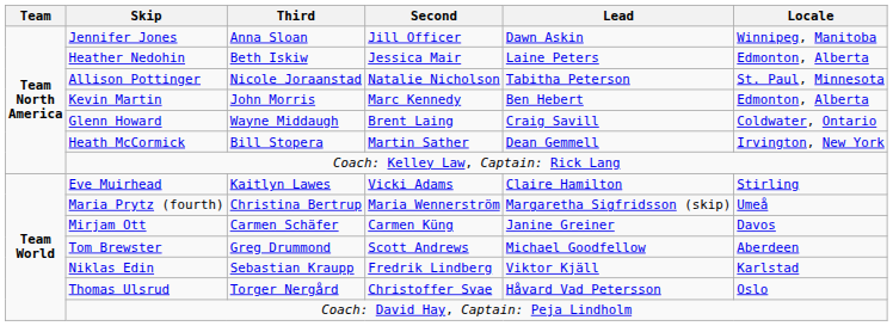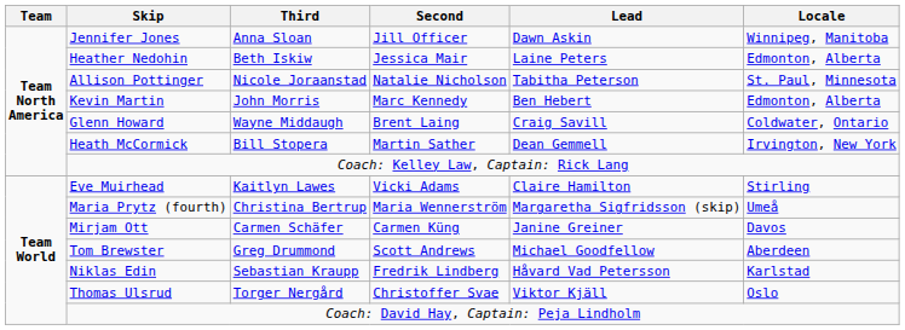 <table class="wikitable">
 <tr>
 <th>Team</th>
 <th>Skip</th>
 <th>Third</th>
 <th>Second</th>
 <th>Lead</th>
 <th>Locale</th>
 </tr>
 <tr>
 <td rowspan=7 align=center><strong>Team <br> North <br> America</strong></td>
 <td><a href='#'>Jennifer Jones</a></td>
 <td><a href='#'>Anna Sloan</a></td>
 <td><a href='#'>Jill Officer</a></td>
 <td><a href='#'>Dawn Askin</a></td>
 <td> <a href='#'>Winnipeg</a>, <a href='#'>Manitoba</a></td>
 </tr>
 <tr>
 <td><a href='#'>Heather Nedohin</a></td>
 <td><a href='#'>Beth Iskiw</a></td>
 <td><a href='#'>Jessica Mair</a></td>
 <td><a href='#'>Laine Peters</a></td>
 <td> <a href='#'>Edmonton</a>, <a href='#'>Alberta</a></td>
 </tr>
 <tr>
 <td><a href='#'>Allison Pottinger</a></td>
 <td><a href='#'>Nicole Joraanstad</a></td>
 <td><a href='#'>Natalie Nicholson</a></td>
 <td><a href='#'>Tabitha Peterson</a></td>
 <td> <a href='#'>St. Paul</a>, <a href='#'>Minnesota</a></td>
 </tr>
 <tr>
 <td><a href='#'>Kevin Martin</a></td>
 <td><a href='#'>John Morris</a></td>
 <td><a href='#'>Marc Kennedy</a></td>
 <td><a href='#'>Ben Hebert</a></td>
 <td> <a href='#'>Edmonton</a>, <a href='#'>Alberta</a></td>
 </tr>
 <tr>
 <td><a href='#'>Glenn Howard</a></td>
 <td><a href='#'>Wayne Middaugh</a></td>
 <td><a href='#'>Brent Laing</a></td>
 <td><a href='#'>Craig Savill</a></td>
 <td> <a href='#'>Coldwater</a>, <a href='#'>Ontario</a></td>
 </tr>
 <tr>
 <td><a href='#'>Heath McCormick</a></td>
 <td><a href='#'>Bill Stopera</a></td>
 <td><a href='#'>Martin Sather</a></td>
 <td><a href='#'>Dean Gemmell</a></td>
 <td> <a href='#'>Irvington</a>, <a href='#'>New York</a></td>
 </tr>
 <tr>
 <td colspan=5 align=center><em>Coach:</em>  <a href='#'>Kelley Law</a>, <em>Captain:</em>  <a href='#'>Rick Lang</a></td>
 </tr>
 <tr>
 <td rowspan=7 align=center><strong>Team <br> World</strong></td>
 <td><a href='#'>Eve Muirhead</a></td>
 <td><a href='#'>Kaitlyn Lawes</a></td>
 <td><a href='#'>Vicki Adams</a></td>
 <td><a href='#'>Claire Hamilton</a></td>
 <td> <a href='#'>Stirling</a></td>
 </tr>
 <tr>
 <td><a href='#'>Maria Prytz</a> (fourth)</td>
 <td><a href='#'>Christina Bertrup</a></td>
 <td><a href='#'>Maria Wennerström</a></td>
 <td><a href='#'>Margaretha Sigfridsson</a> (skip)</td>
 <td> <a href='#'>Umeå</a></td>
 </tr>
 <tr>
 <td><a href='#'>Mirjam Ott</a></td>
 <td><a href='#'>Carmen Schäfer</a></td>
 <td><a href='#'>Carmen Küng</a></td>
 <td><a href='#'>Janine Greiner</a></td>
 <td> <a href='#'>Davos</a></td>
 </tr>
 <tr>
 <td><a href='#'>Tom Brewster</a></td>
 <td><a href='#'>Greg Drummond</a></td>
 <td><a href='#'>Scott Andrews</a></td>
 <td><a href='#'>Michael Goodfellow</a></td>
 <td> <a href='#'>Aberdeen</a></td>
 </tr>
 <tr>
 <td><a href='#'>Niklas Edin</a></td>
 <td><a href='#'>Sebastian Kraupp</a></td>
 <td><a href='#'>Fredrik Lindberg</a></td>
-<td><a href='#'>Viktor Kjäll</a></td>
+<td><a href='#'>Håvard Vad Petersson</a></td>
 <td> <a href='#'>Karlstad</a></td>
 </tr>
 <tr>
 <td><a href='#'>Thomas Ulsrud</a></td>
 <td><a href='#'>Torger Nergård</a></td>
 <td><a href='#'>Christoffer Svae</a></td>
-<td><a href='#'>Håvard Vad Petersson</a></td>
+<td><a href='#'>Viktor Kjäll</a></td>
 <td> <a href='#'>Oslo</a></td>
 </tr>
 <tr>
 <td colspan=5 align=center><em>Coach:</em>  <a href='#'>David Hay</a>, <em>Captain:</em>  <a href='#'>Peja Lindholm</a></td>
 </tr>
 </table>
